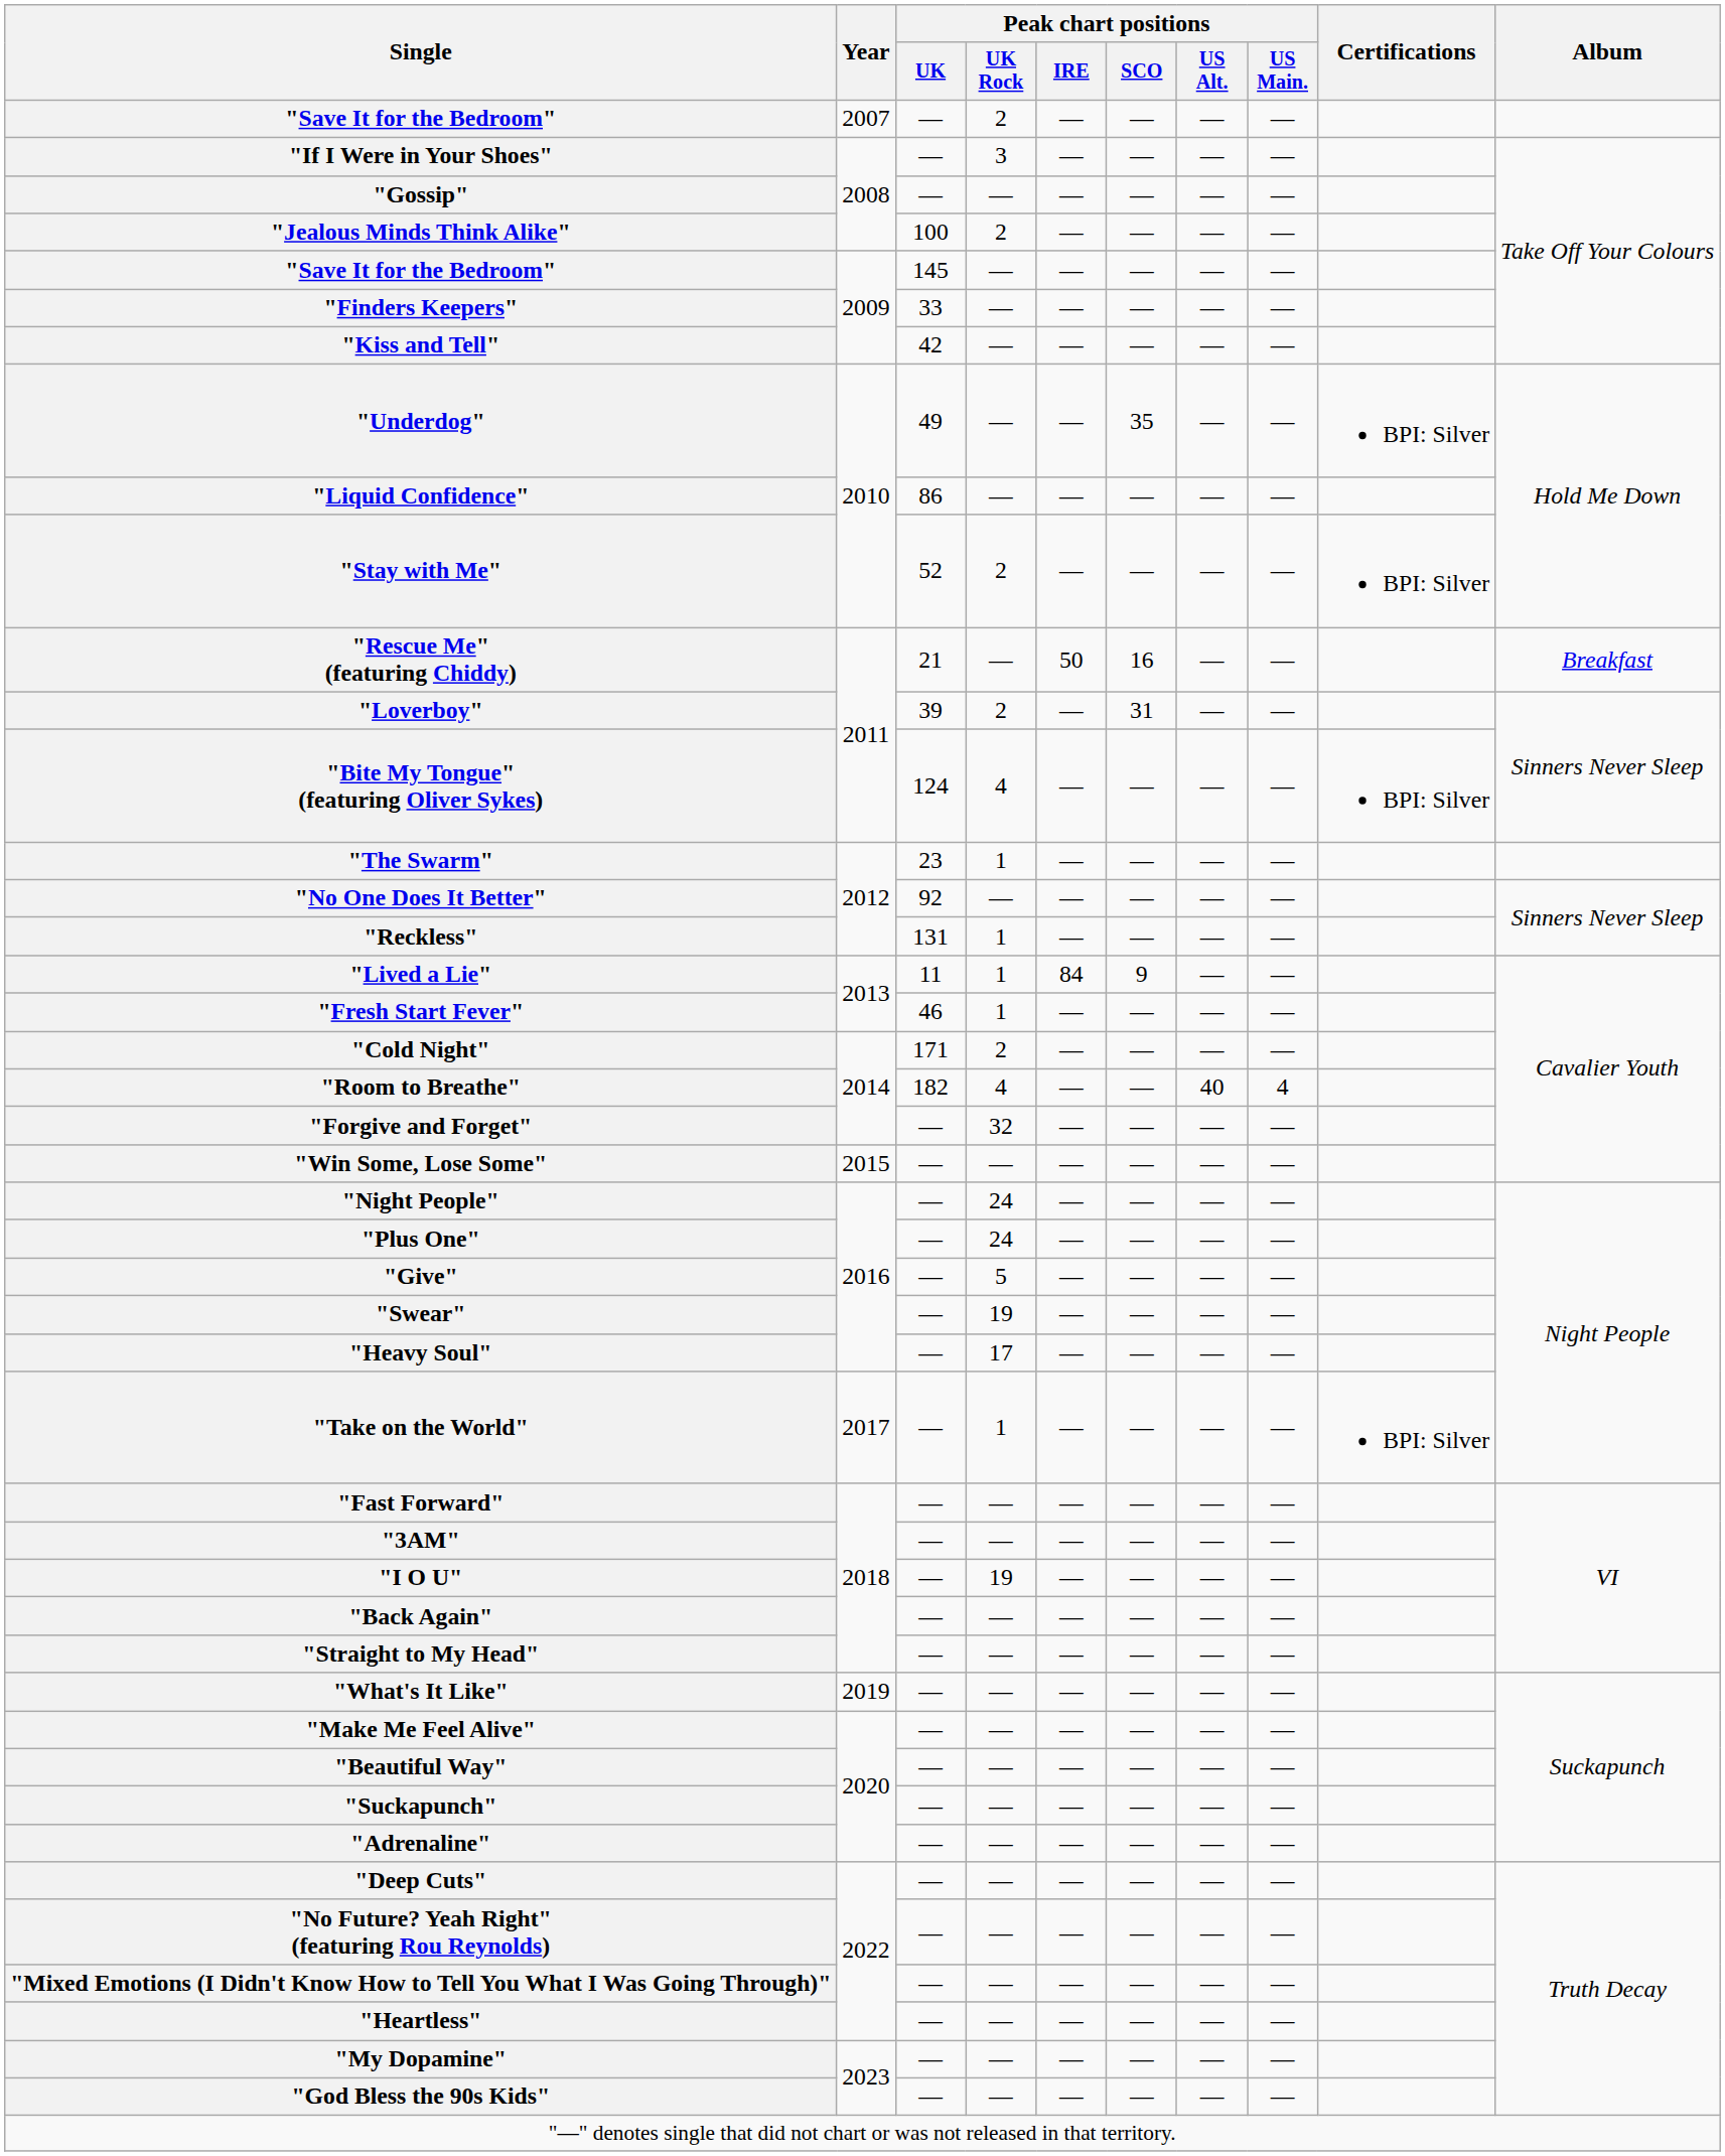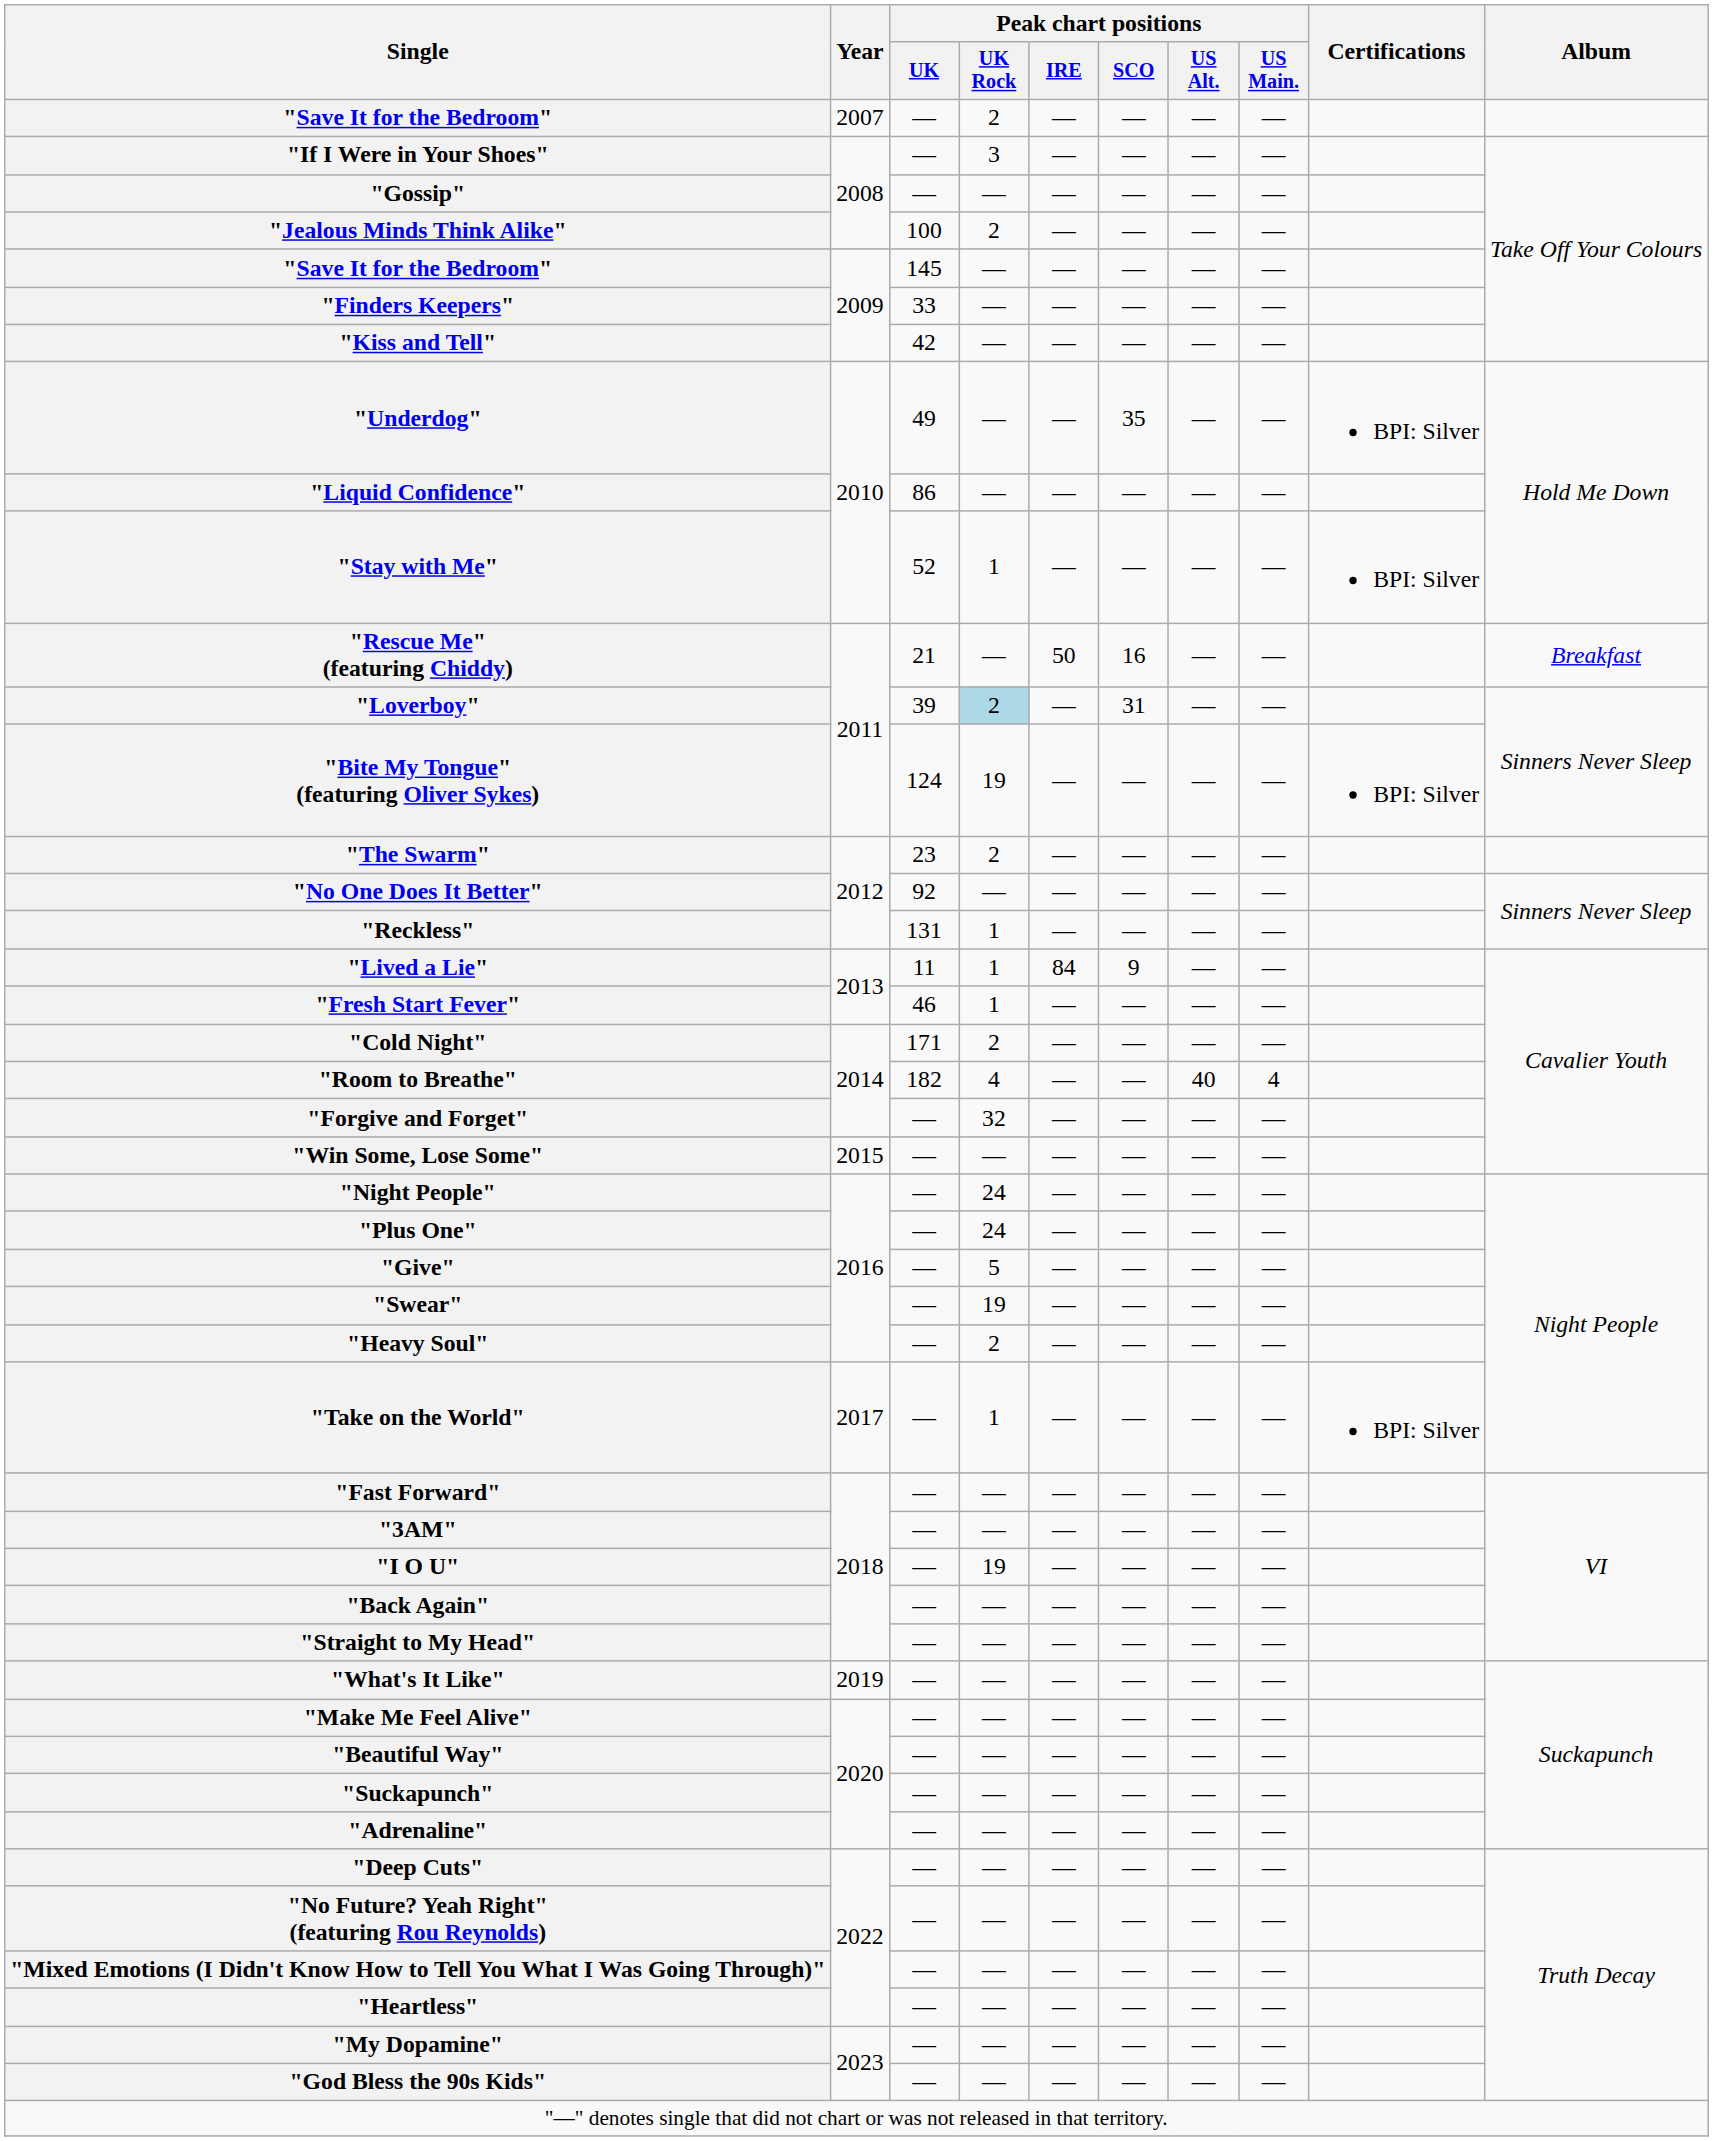 <table class="wikitable plainrowheaders" style="text-align:center;">
 <tr>
 <th scope="col" rowspan="2">Single</th>
 <th scope="col" rowspan="2">Year</th>
 <th scope="col" colspan="6">Peak chart positions</th>
 <th scope="col" rowspan="2">Certifications</th>
 <th scope="col" rowspan="2">Album</th>
 </tr>
 <tr>
 <th scope="col" style="width:3em;font-size:85%;"><a href='#'>UK</a><br></th>
 <th scope="col" style="width:3em;font-size:85%;"><a href='#'>UK Rock</a><br></th>
 <th scope="col" style="width:3em;font-size:85%;"><a href='#'>IRE</a><br></th>
 <th scope="col" style="width:3em;font-size:85%;"><a href='#'>SCO</a><br></th>
 <th scope="col" style="width:3em;font-size:85%"><a href='#'>US Alt.</a><br></th>
 <th scope="col" style="width:3em;font-size:85%;"><a href='#'>US Main.</a><br></th>
 </tr>
 <tr>
 <th scope="row">"<a href='#'>Save It for the Bedroom</a>"</th>
 <td>2007</td>
 <td>—</td>
 <td>2</td>
 <td>—</td>
 <td>—</td>
 <td>—</td>
 <td>—</td>
 <td></td>
 <td></td>
 </tr>
 <tr>
 <th scope="row">"If I Were in Your Shoes"</th>
 <td rowspan="3">2008</td>
 <td>—</td>
 <td>3</td>
 <td>—</td>
 <td>—</td>
 <td>—</td>
 <td>—</td>
 <td></td>
 <td rowspan="6"><em>Take Off Your Colours</em></td>
 </tr>
 <tr>
 <th scope="row">"Gossip"</th>
 <td>—</td>
 <td>—</td>
 <td>—</td>
 <td>—</td>
 <td>—</td>
 <td>—</td>
 <td></td>
 </tr>
 <tr>
 <th scope="row">"<a href='#'>Jealous Minds Think Alike</a>"</th>
 <td>100</td>
 <td>2</td>
 <td>—</td>
 <td>—</td>
 <td>—</td>
 <td>—</td>
 <td></td>
 </tr>
 <tr>
 <th scope="row">"<a href='#'>Save It for the Bedroom</a>"</th>
 <td rowspan="3">2009</td>
 <td>145</td>
 <td>—</td>
 <td>—</td>
 <td>—</td>
 <td>—</td>
 <td>—</td>
 <td></td>
 </tr>
 <tr>
 <th scope="row">"<a href='#'>Finders Keepers</a>"</th>
 <td>33</td>
 <td>—</td>
 <td>—</td>
 <td>—</td>
 <td>—</td>
 <td>—</td>
 <td></td>
 </tr>
 <tr>
 <th scope="row">"<a href='#'>Kiss and Tell</a>"</th>
 <td>42</td>
 <td>—</td>
 <td>—</td>
 <td>—</td>
 <td>—</td>
 <td>—</td>
 <td></td>
 </tr>
 <tr>
 <th scope="row">"<a href='#'>Underdog</a>"</th>
 <td rowspan="3">2010</td>
 <td>49</td>
 <td>—</td>
 <td>—</td>
 <td>35</td>
 <td>—</td>
 <td>—</td>
 <td><br><ul><li>BPI: Silver</li></ul></td>
 <td rowspan="3"><em>Hold Me Down</em></td>
 </tr>
 <tr>
 <th scope="row">"<a href='#'>Liquid Confidence</a>"</th>
 <td>86</td>
 <td>—</td>
 <td>—</td>
 <td>—</td>
 <td>—</td>
 <td>—</td>
 <td></td>
 </tr>
 <tr>
 <th scope="row">"<a href='#'>Stay with Me</a>"</th>
 <td>52</td>
-<td>2</td>
+<td>1</td>
 <td>—</td>
 <td>—</td>
 <td>—</td>
 <td>—</td>
 <td><br><ul><li>BPI: Silver</li></ul></td>
 </tr>
 <tr>
 <th scope="row">"<a href='#'>Rescue Me</a>"<br><span>(featuring <a href='#'>Chiddy</a>)</span></th>
 <td rowspan="3">2011</td>
 <td>21</td>
 <td>—</td>
 <td>50</td>
 <td>16</td>
 <td>—</td>
 <td>—</td>
 <td></td>
 <td><em><a href='#'>Breakfast</a></em></td>
 </tr>
 <tr>
 <th scope="row">"<a href='#'>Loverboy</a>"</th>
 <td>39</td>
-<td>2</td>
+<td style="background: lightblue;">2</td>
 <td>—</td>
 <td>31</td>
 <td>—</td>
 <td>—</td>
 <td></td>
 <td rowspan="2"><em>Sinners Never Sleep</em></td>
 </tr>
 <tr>
 <th scope="row">"<a href='#'>Bite My Tongue</a>"<br><span>(featuring <a href='#'>Oliver Sykes</a>)</span></th>
 <td>124</td>
-<td>4</td>
+<td>19</td>
 <td>—</td>
 <td>—</td>
 <td>—</td>
 <td>—</td>
 <td><br><ul><li>BPI: Silver</li></ul></td>
 </tr>
 <tr>
 <th scope="row">"<a href='#'>The Swarm</a>"</th>
 <td rowspan="3">2012</td>
 <td>23</td>
-<td>1</td>
+<td>2</td>
 <td>—</td>
 <td>—</td>
 <td>—</td>
 <td>—</td>
 <td></td>
 <td></td>
 </tr>
 <tr>
 <th scope="row">"<a href='#'>No One Does It Better</a>"</th>
 <td>92</td>
 <td>—</td>
 <td>—</td>
 <td>—</td>
 <td>—</td>
 <td>—</td>
 <td></td>
 <td rowspan="2"><em>Sinners Never Sleep</em></td>
 </tr>
 <tr>
 <th scope="row">"Reckless"</th>
 <td>131</td>
 <td>1</td>
 <td>—</td>
 <td>—</td>
 <td>—</td>
 <td>—</td>
 <td></td>
 </tr>
 <tr>
 <th scope="row">"<a href='#'>Lived a Lie</a>"</th>
 <td rowspan="2">2013</td>
 <td>11</td>
 <td>1</td>
 <td>84</td>
 <td>9</td>
 <td>—</td>
 <td>—</td>
 <td></td>
 <td rowspan="6"><em>Cavalier Youth</em></td>
 </tr>
 <tr>
 <th scope="row">"<a href='#'>Fresh Start Fever</a>"</th>
 <td>46</td>
 <td>1</td>
 <td>—</td>
 <td>—</td>
 <td>—</td>
 <td>—</td>
 <td></td>
 </tr>
 <tr>
 <th scope="row">"Cold Night"</th>
 <td rowspan="3">2014</td>
 <td>171</td>
 <td>2</td>
 <td>—</td>
 <td>—</td>
 <td>—</td>
 <td>—</td>
 <td></td>
 </tr>
 <tr>
 <th scope="row">"Room to Breathe"</th>
 <td>182</td>
 <td>4</td>
 <td>—</td>
 <td>—</td>
 <td>40</td>
 <td>4</td>
 <td></td>
 </tr>
 <tr>
 <th scope="row">"Forgive and Forget"</th>
 <td>—</td>
 <td>32</td>
 <td>—</td>
 <td>—</td>
 <td>—</td>
 <td>—</td>
 <td></td>
 </tr>
 <tr>
 <th scope="row">"Win Some, Lose Some"</th>
 <td>2015</td>
 <td>—</td>
 <td>—</td>
 <td>—</td>
 <td>—</td>
 <td>—</td>
 <td>—</td>
 <td></td>
 </tr>
 <tr>
 <th scope="row">"Night People"</th>
 <td rowspan="5">2016</td>
 <td>—</td>
 <td>24</td>
 <td>—</td>
 <td>—</td>
 <td>—</td>
 <td>—</td>
 <td></td>
 <td rowspan="6"><em>Night People</em></td>
 </tr>
 <tr>
 <th scope="row">"Plus One"</th>
 <td>—</td>
 <td>24</td>
 <td>—</td>
 <td>—</td>
 <td>—</td>
 <td>—</td>
 <td></td>
 </tr>
 <tr>
 <th scope="row">"Give"</th>
 <td>—</td>
 <td>5</td>
 <td>—</td>
 <td>—</td>
 <td>—</td>
 <td>—</td>
 <td></td>
 </tr>
 <tr>
 <th scope="row">"Swear"</th>
 <td>—</td>
 <td>19</td>
 <td>—</td>
 <td>—</td>
 <td>—</td>
 <td>—</td>
 <td></td>
 </tr>
 <tr>
 <th scope="row">"Heavy Soul"</th>
 <td>—</td>
-<td>17</td>
+<td>2</td>
 <td>—</td>
 <td>—</td>
 <td>—</td>
 <td>—</td>
 <td></td>
 </tr>
 <tr>
 <th scope="row">"Take on the World"</th>
 <td>2017</td>
 <td>—</td>
 <td>1</td>
 <td>—</td>
 <td>—</td>
 <td>—</td>
 <td>—</td>
 <td><br><ul><li>BPI: Silver</li></ul></td>
 </tr>
 <tr>
 <th scope="row">"Fast Forward"</th>
 <td rowspan="5">2018</td>
 <td>—</td>
 <td>—</td>
 <td>—</td>
 <td>—</td>
 <td>—</td>
 <td>—</td>
 <td></td>
 <td rowspan="5"><em>VI</em></td>
 </tr>
 <tr>
 <th scope="row">"3AM"</th>
 <td>—</td>
 <td>—</td>
 <td>—</td>
 <td>—</td>
 <td>—</td>
 <td>—</td>
 <td></td>
 </tr>
 <tr>
 <th scope="row">"I O U"</th>
 <td>—</td>
 <td>19</td>
 <td>—</td>
 <td>—</td>
 <td>—</td>
 <td>—</td>
 <td></td>
 </tr>
 <tr>
 <th scope="row">"Back Again"</th>
 <td>—</td>
 <td>—</td>
 <td>—</td>
 <td>—</td>
 <td>—</td>
 <td>—</td>
 <td></td>
 </tr>
 <tr>
 <th scope="row">"Straight to My Head"</th>
 <td>—</td>
 <td>—</td>
 <td>—</td>
 <td>—</td>
 <td>—</td>
 <td>—</td>
 <td></td>
 </tr>
 <tr>
 <th scope="row">"What's It Like"</th>
 <td>2019</td>
 <td>—</td>
 <td>—</td>
 <td>—</td>
 <td>—</td>
 <td>—</td>
 <td>—</td>
 <td></td>
 <td rowspan="5"><em>Suckapunch</em></td>
 </tr>
 <tr>
 <th scope="row">"Make Me Feel Alive"</th>
 <td rowspan="4">2020</td>
 <td>—</td>
 <td>—</td>
 <td>—</td>
 <td>—</td>
 <td>—</td>
 <td>—</td>
 <td></td>
 </tr>
 <tr>
 <th scope="row">"Beautiful Way"</th>
 <td>—</td>
 <td>—</td>
 <td>—</td>
 <td>—</td>
 <td>—</td>
 <td>—</td>
 <td></td>
 </tr>
 <tr>
 <th scope="row">"Suckapunch"</th>
 <td>—</td>
 <td>—</td>
 <td>—</td>
 <td>—</td>
 <td>—</td>
 <td>—</td>
 <td></td>
 </tr>
 <tr>
 <th scope="row">"Adrenaline"</th>
 <td>—</td>
 <td>—</td>
 <td>—</td>
 <td>—</td>
 <td>—</td>
 <td>—</td>
 <td></td>
 </tr>
 <tr>
 <th scope="row">"Deep Cuts"</th>
 <td rowspan="4">2022</td>
 <td>—</td>
 <td>—</td>
 <td>—</td>
 <td>—</td>
 <td>—</td>
 <td>—</td>
 <td></td>
 <td rowspan="6"><em>Truth Decay</em></td>
 </tr>
 <tr>
 <th scope="row">"No Future? Yeah Right"<br><span>(featuring <a href='#'>Rou Reynolds</a>)</span></th>
 <td>—</td>
 <td>—</td>
 <td>—</td>
 <td>—</td>
 <td>—</td>
 <td>—</td>
 <td></td>
 </tr>
 <tr>
 <th scope="row">"Mixed Emotions (I Didn't Know How to Tell You What I Was Going Through)"</th>
 <td>—</td>
 <td>—</td>
 <td>—</td>
 <td>—</td>
 <td>—</td>
 <td>—</td>
 <td></td>
 </tr>
 <tr>
 <th scope="row">"Heartless"</th>
 <td>—</td>
 <td>—</td>
 <td>—</td>
 <td>—</td>
 <td>—</td>
 <td>—</td>
 <td></td>
 </tr>
 <tr>
 <th scope="row">"My Dopamine"</th>
 <td rowspan="2">2023</td>
 <td>—</td>
 <td>—</td>
 <td>—</td>
 <td>—</td>
 <td>—</td>
 <td>—</td>
 <td></td>
 </tr>
 <tr>
 <th scope="row">"God Bless the 90s Kids"</th>
 <td>—</td>
 <td>—</td>
 <td>—</td>
 <td>—</td>
 <td>—</td>
 <td>—</td>
 <td></td>
 </tr>
 <tr>
 <td colspan="15" style="font-size:90%">"—" denotes single that did not chart or was not released in that territory.</td>
 </tr>
 </table>
